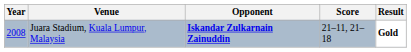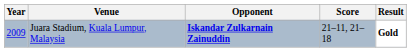 <table class="sortable wikitable" style="font-size: 90%;">
 <tr>
 <th>Year</th>
 <th>Venue</th>
 <th>Opponent</th>
 <th>Score</th>
 <th>Result</th>
 </tr>
 <tr style="background:#AABBCC">
-<td align="center"><a href='#'>2008</a></td>
+<td align="center"><a href='#'>2009</a></td>
 <td align="left">Juara Stadium, <a href='#'>Kuala Lumpur, Malaysia</a></td>
 <td align="left"><strong> <a href='#'>Iskandar Zulkarnain Zainuddin</a></strong></td>
 <td align="left">21–11, 21–18</td>
 <td style="text-align:left; background:white"> <strong>Gold</strong></td>
 </tr>
 </table>
